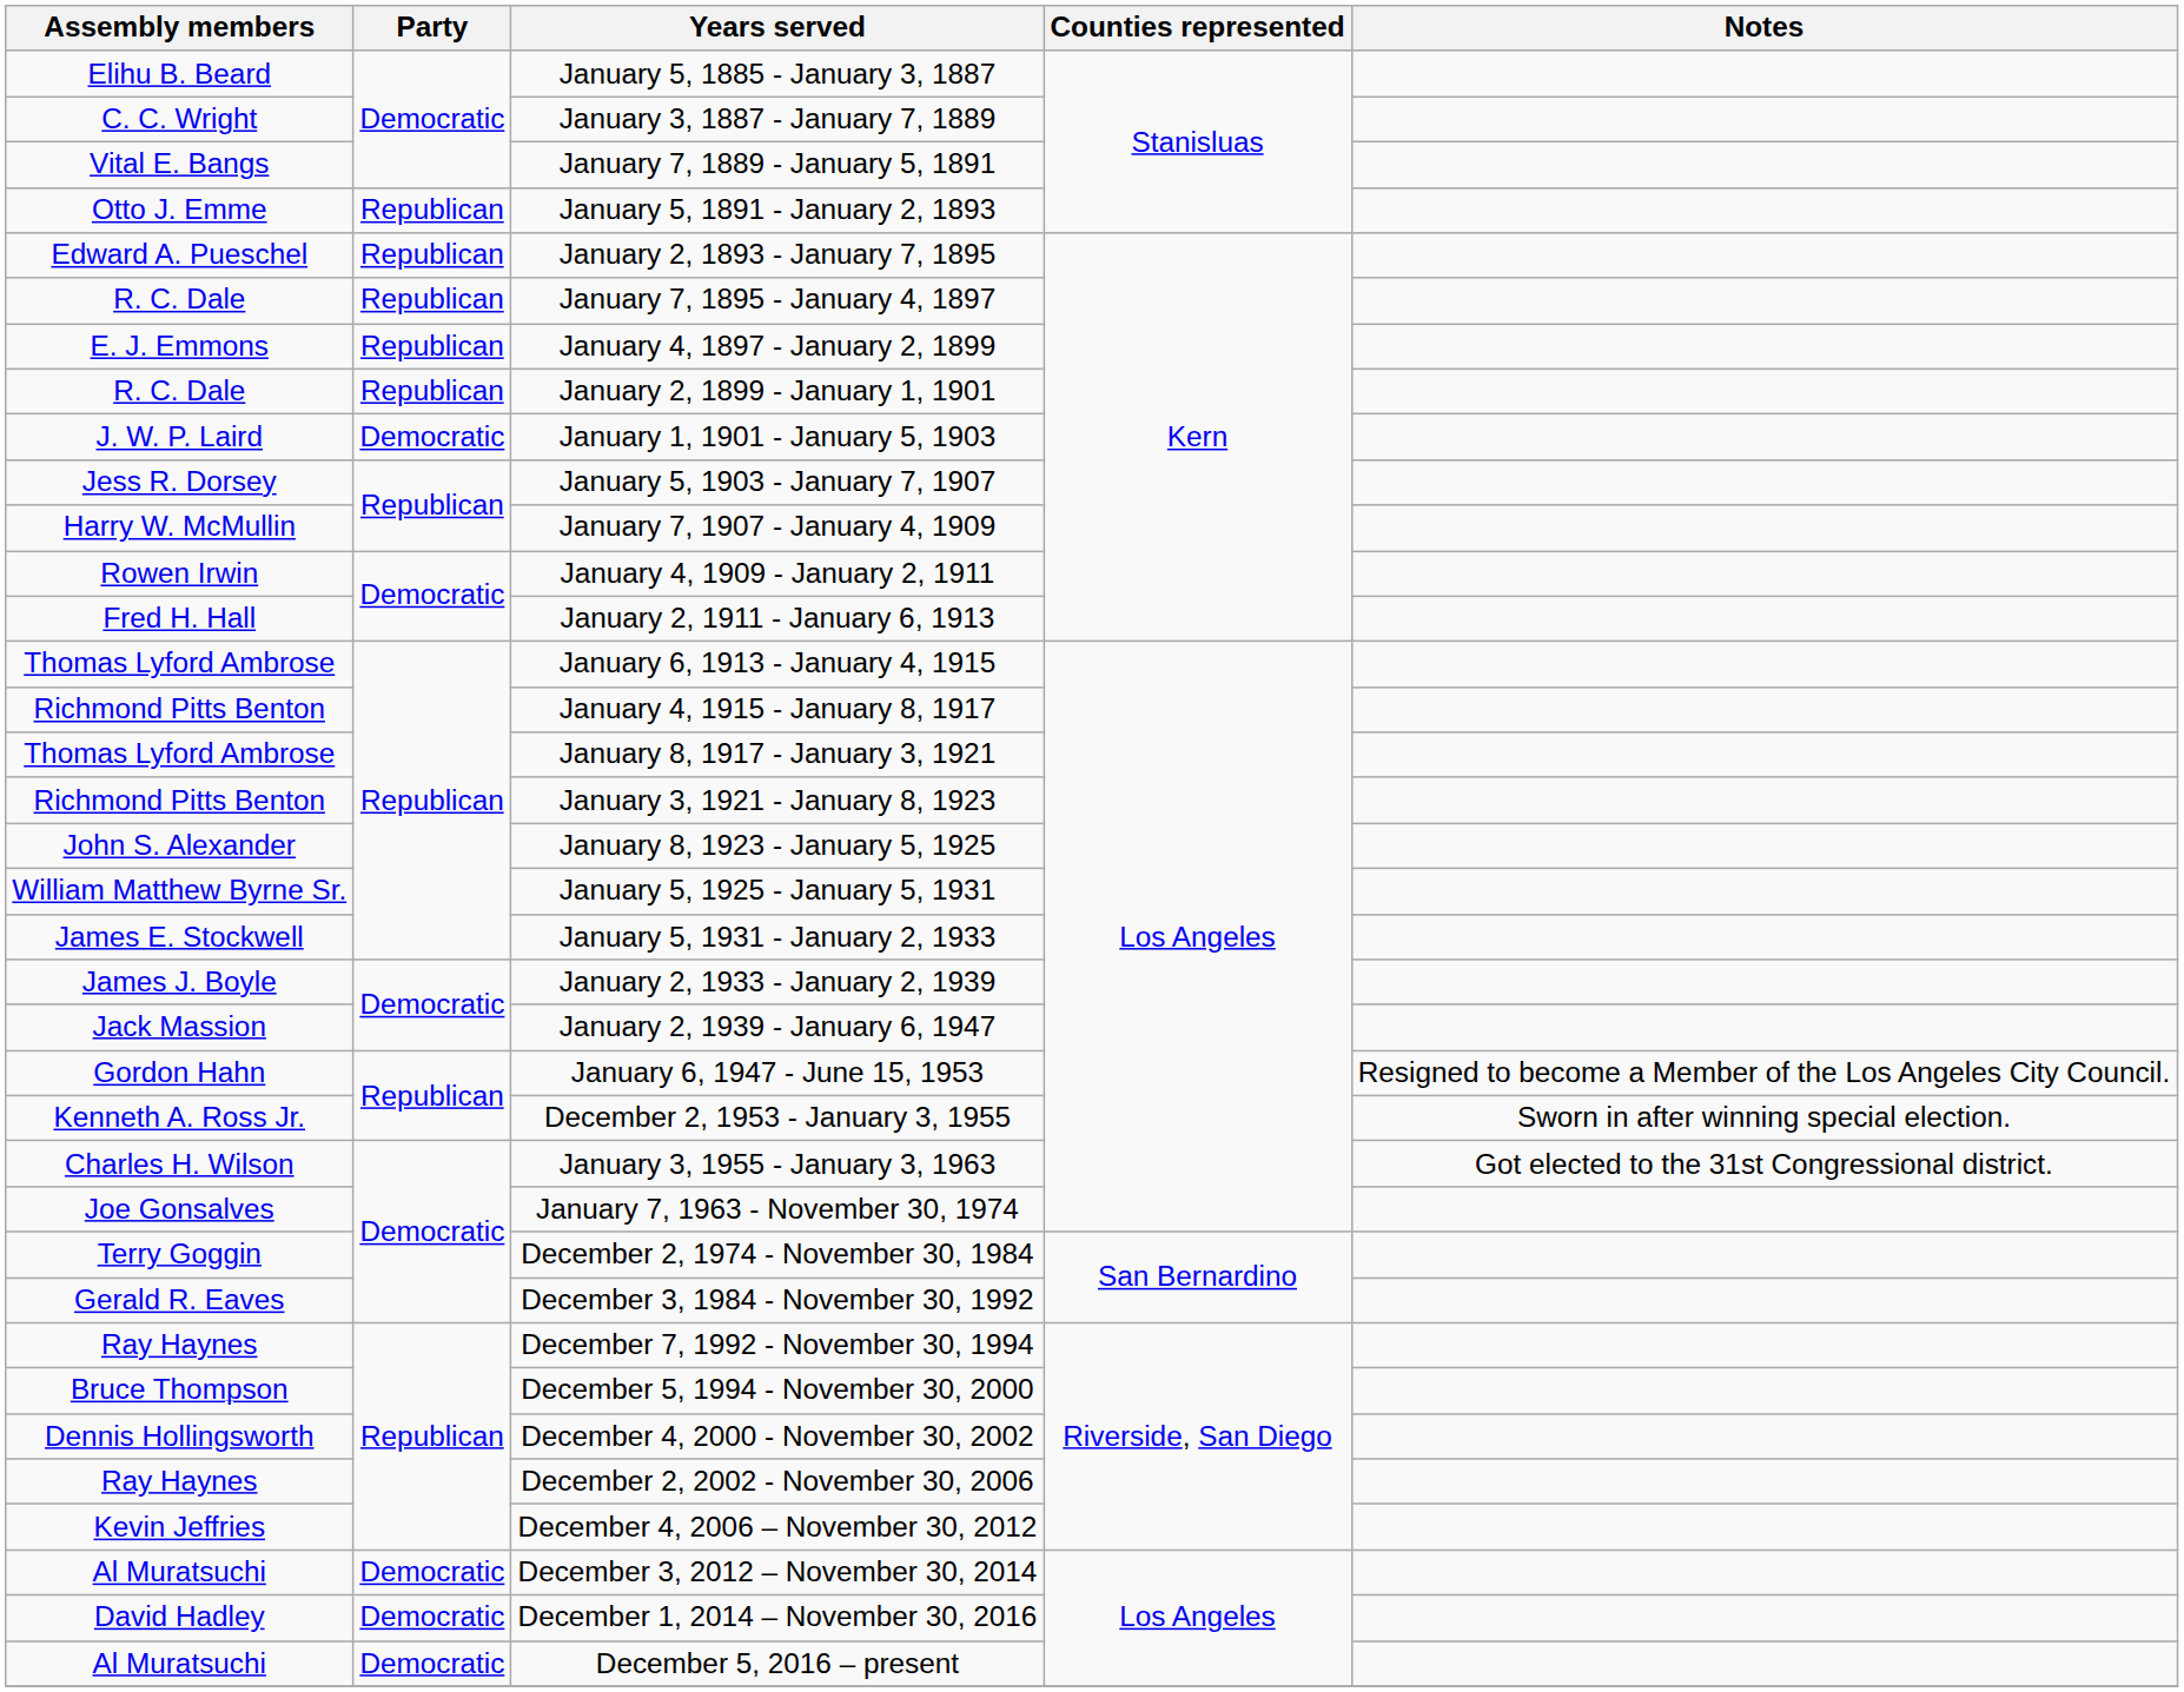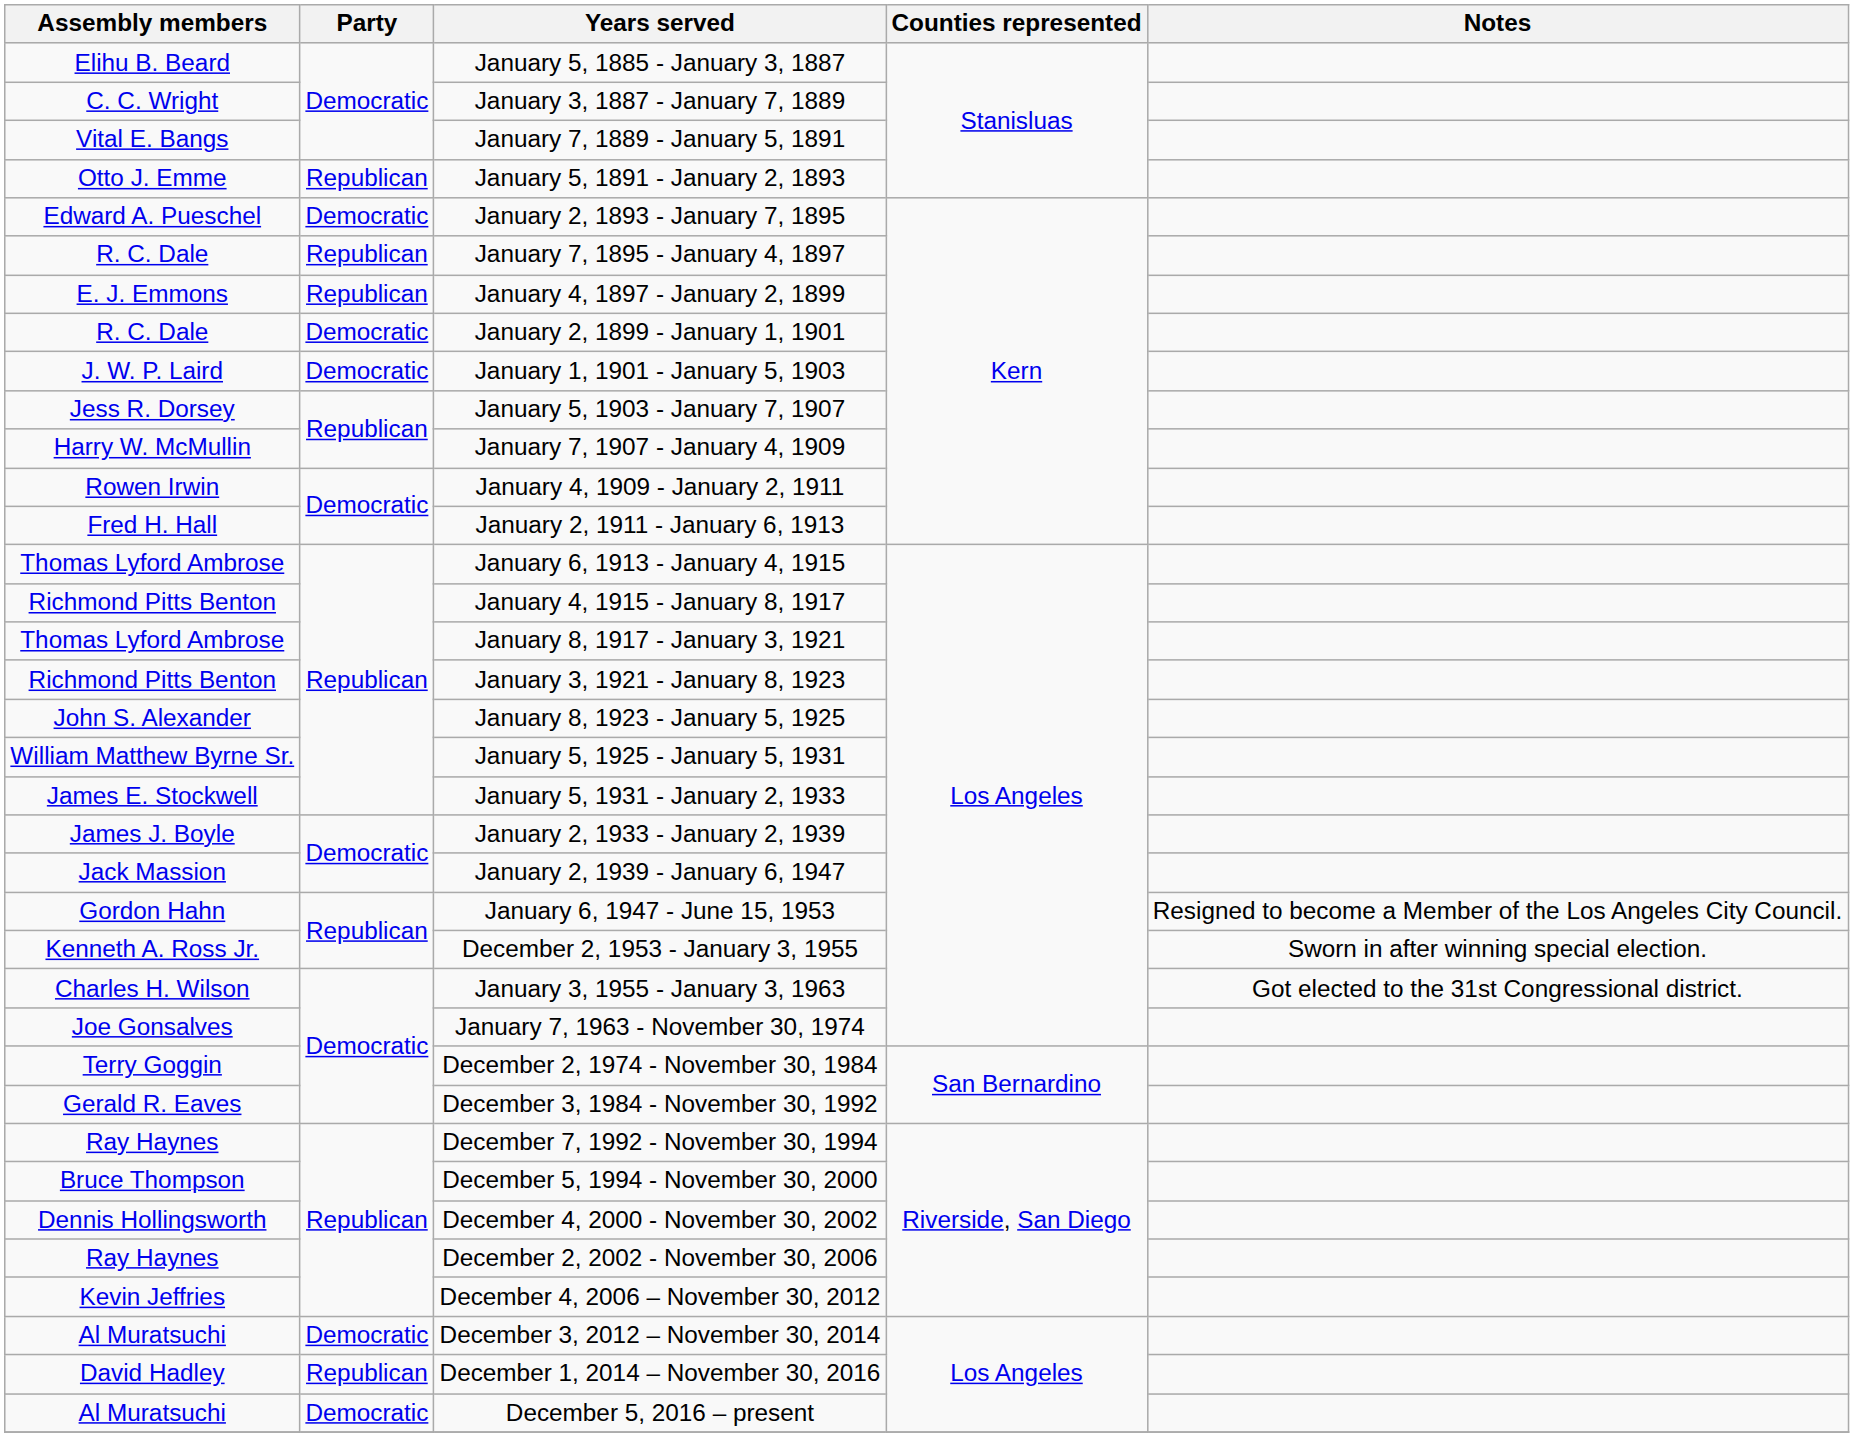 <table class=wikitable style="text-align:center">
 <tr>
 <th>Assembly members</th>
 <th>Party</th>
 <th>Years served</th>
 <th>Counties represented</th>
 <th>Notes</th>
 </tr>
 <tr>
 <td><a href='#'>Elihu B. Beard</a></td>
 <td rowspan=3 ><a href='#'>Democratic</a></td>
 <td>January 5, 1885 - January 3, 1887</td>
 <td rowspan=4><a href='#'>Stanisluas</a></td>
 <td></td>
 </tr>
 <tr>
 <td><a href='#'>C. C. Wright</a></td>
 <td>January 3, 1887 - January 7, 1889</td>
 <td></td>
 </tr>
 <tr>
 <td><a href='#'>Vital E. Bangs</a></td>
 <td>January 7, 1889 - January 5, 1891</td>
 <td></td>
 </tr>
 <tr>
 <td><a href='#'>Otto J. Emme</a></td>
 <td><a href='#'>Republican</a></td>
 <td>January 5, 1891 - January 2, 1893</td>
 <td></td>
 </tr>
 <tr>
 <td><a href='#'>Edward A. Pueschel</a></td>
-<td><a href='#'>Republican</a></td>
+<td><a href='#'>Democratic</a></td>
 <td>January 2, 1893 - January 7, 1895</td>
 <td rowspan=9><a href='#'>Kern</a></td>
 <td></td>
 </tr>
 <tr>
 <td><a href='#'>R. C. Dale</a></td>
 <td><a href='#'>Republican</a></td>
 <td>January 7, 1895 - January 4, 1897</td>
 <td></td>
 </tr>
 <tr>
 <td><a href='#'>E. J. Emmons</a></td>
 <td><a href='#'>Republican</a></td>
 <td>January 4, 1897 - January 2, 1899</td>
 <td></td>
 </tr>
 <tr>
 <td><a href='#'>R. C. Dale</a></td>
-<td><a href='#'>Republican</a></td>
+<td><a href='#'>Democratic</a></td>
 <td>January 2, 1899 - January 1, 1901</td>
 <td></td>
 </tr>
 <tr>
 <td><a href='#'>J. W. P. Laird</a></td>
 <td><a href='#'>Democratic</a></td>
 <td>January 1, 1901 - January 5, 1903</td>
 <td></td>
 </tr>
 <tr>
 <td><a href='#'>Jess R. Dorsey</a></td>
 <td rowspan=2 ><a href='#'>Republican</a></td>
 <td>January 5, 1903 - January 7, 1907</td>
 <td></td>
 </tr>
 <tr>
 <td><a href='#'>Harry W. McMullin</a></td>
 <td>January 7, 1907 - January 4, 1909</td>
 <td></td>
 </tr>
 <tr>
 <td><a href='#'>Rowen Irwin</a></td>
 <td rowspan=2 ><a href='#'>Democratic</a></td>
 <td>January 4, 1909 - January 2, 1911</td>
 <td></td>
 </tr>
 <tr>
 <td><a href='#'>Fred H. Hall</a></td>
 <td>January 2, 1911 - January 6, 1913</td>
 <td></td>
 </tr>
 <tr>
 <td><a href='#'>Thomas Lyford Ambrose</a></td>
 <td rowspan=7 ><a href='#'>Republican</a></td>
 <td>January 6, 1913 - January 4, 1915</td>
 <td rowspan=13><a href='#'>Los Angeles</a></td>
 <td></td>
 </tr>
 <tr>
 <td><a href='#'>Richmond Pitts Benton</a></td>
 <td>January 4, 1915 - January 8, 1917</td>
 <td></td>
 </tr>
 <tr>
 <td><a href='#'>Thomas Lyford Ambrose</a></td>
 <td>January 8, 1917 - January 3, 1921</td>
 <td></td>
 </tr>
 <tr>
 <td><a href='#'>Richmond Pitts Benton</a></td>
 <td>January 3, 1921 - January 8, 1923</td>
 <td></td>
 </tr>
 <tr>
 <td><a href='#'>John S. Alexander</a></td>
 <td>January 8, 1923 - January 5, 1925</td>
 <td></td>
 </tr>
 <tr>
 <td><a href='#'>William Matthew Byrne Sr.</a></td>
 <td>January 5, 1925 - January 5, 1931</td>
 <td></td>
 </tr>
 <tr>
 <td><a href='#'>James E. Stockwell</a></td>
 <td>January 5, 1931 - January 2, 1933</td>
 <td></td>
 </tr>
 <tr>
 <td><a href='#'>James J. Boyle</a></td>
 <td rowspan=2 ><a href='#'>Democratic</a></td>
 <td>January 2, 1933 - January 2, 1939</td>
 <td></td>
 </tr>
 <tr>
 <td><a href='#'>Jack Massion</a></td>
 <td>January 2, 1939 - January 6, 1947</td>
 <td></td>
 </tr>
 <tr>
 <td><a href='#'>Gordon Hahn</a></td>
 <td rowspan=2 ><a href='#'>Republican</a></td>
 <td>January 6, 1947 - June 15, 1953</td>
 <td>Resigned to become a Member of the Los Angeles City Council.</td>
 </tr>
 <tr>
 <td><a href='#'>Kenneth A. Ross Jr.</a></td>
 <td>December 2, 1953 - January 3, 1955</td>
 <td>Sworn in after winning special election.</td>
 </tr>
 <tr>
 <td><a href='#'>Charles H. Wilson</a></td>
 <td rowspan=4 ><a href='#'>Democratic</a></td>
 <td>January 3, 1955 - January 3, 1963</td>
 <td>Got elected to the 31st Congressional district.</td>
 </tr>
 <tr>
 <td><a href='#'>Joe Gonsalves</a></td>
 <td>January 7, 1963 - November 30, 1974</td>
 <td></td>
 </tr>
 <tr>
 <td><a href='#'>Terry Goggin</a></td>
 <td>December 2, 1974 - November 30, 1984</td>
 <td rowspan=2><a href='#'>San Bernardino</a></td>
 <td></td>
 </tr>
 <tr>
 <td><a href='#'>Gerald R. Eaves</a></td>
 <td>December 3, 1984 - November 30, 1992</td>
 <td></td>
 </tr>
 <tr>
 <td><a href='#'>Ray Haynes</a></td>
 <td rowspan=5 ><a href='#'>Republican</a></td>
 <td>December 7, 1992 - November 30, 1994</td>
 <td rowspan=5><a href='#'>Riverside</a>, <a href='#'>San Diego</a></td>
 <td></td>
 </tr>
 <tr>
 <td><a href='#'>Bruce Thompson</a></td>
 <td>December 5, 1994 - November 30, 2000</td>
 <td></td>
 </tr>
 <tr>
 <td><a href='#'>Dennis Hollingsworth</a></td>
 <td>December 4, 2000 - November 30, 2002</td>
 <td></td>
 </tr>
 <tr>
 <td><a href='#'>Ray Haynes</a></td>
 <td>December 2, 2002 - November 30, 2006</td>
 <td></td>
 </tr>
 <tr>
 <td><a href='#'>Kevin Jeffries</a></td>
 <td>December 4, 2006 – November 30, 2012</td>
 <td></td>
 </tr>
 <tr>
 <td><a href='#'>Al Muratsuchi</a></td>
 <td><a href='#'>Democratic</a></td>
 <td>December 3, 2012 – November 30, 2014</td>
 <td rowspan=3><a href='#'>Los Angeles</a></td>
 <td></td>
 </tr>
 <tr>
 <td><a href='#'>David Hadley</a></td>
-<td><a href='#'>Democratic</a></td>
+<td><a href='#'>Republican</a></td>
 <td>December 1, 2014 – November 30, 2016</td>
 <td></td>
 </tr>
 <tr>
 <td><a href='#'>Al Muratsuchi</a></td>
 <td><a href='#'>Democratic</a></td>
 <td>December 5, 2016 – present</td>
 <td></td>
 </tr>
 <tr>
 </tr>
 </table>
